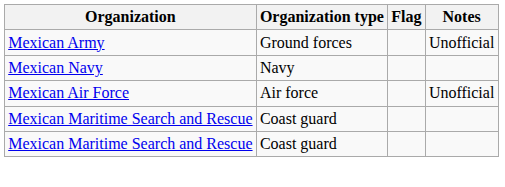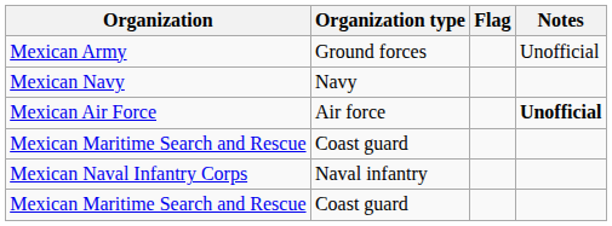 <table class="wikitable">
 <tr>
 <th>Organization</th>
 <th>Organization type</th>
 <th>Flag</th>
 <th>Notes</th>
 </tr>
 <tr>
 <td><a href='#'>Mexican Army</a></td>
 <td>Ground forces</td>
 <td></td>
 <td>Unofficial</td>
 </tr>
 <tr>
 <td><a href='#'>Mexican Navy</a></td>
 <td>Navy</td>
 <td></td>
 <td></td>
 </tr>
 <tr>
 <td><a href='#'>Mexican Air Force</a></td>
 <td>Air force</td>
 <td></td>
-<td>Unofficial</td>
+<td><strong>Unofficial</strong></td>
 </tr>
 <tr>
 <td><a href='#'>Mexican Maritime Search and Rescue</a></td>
 <td>Coast guard</td>
+<td></td>
+<td></td>
+</tr>
+<tr>
+<td><a href='#'>Mexican Naval Infantry Corps</a></td>
+<td>Naval infantry</td>
 <td></td>
 <td></td>
 </tr>
 <tr>
 <td><a href='#'>Mexican Maritime Search and Rescue</a></td>
 <td>Coast guard</td>
 <td></td>
 <td></td>
 </tr>
 </table>
